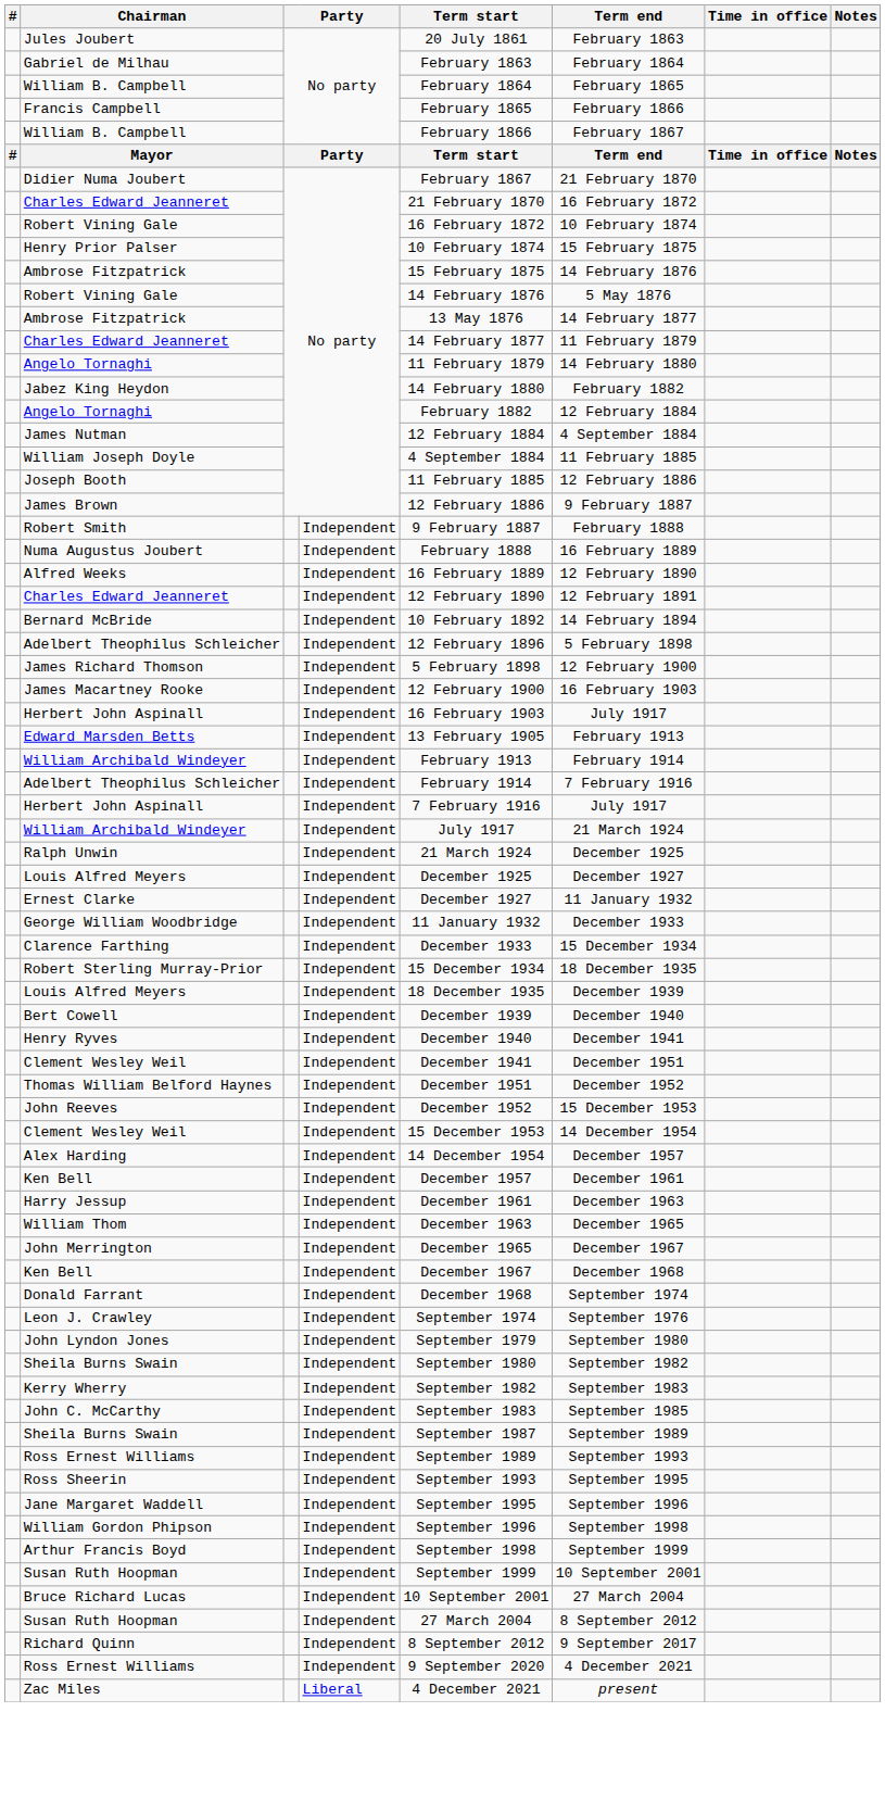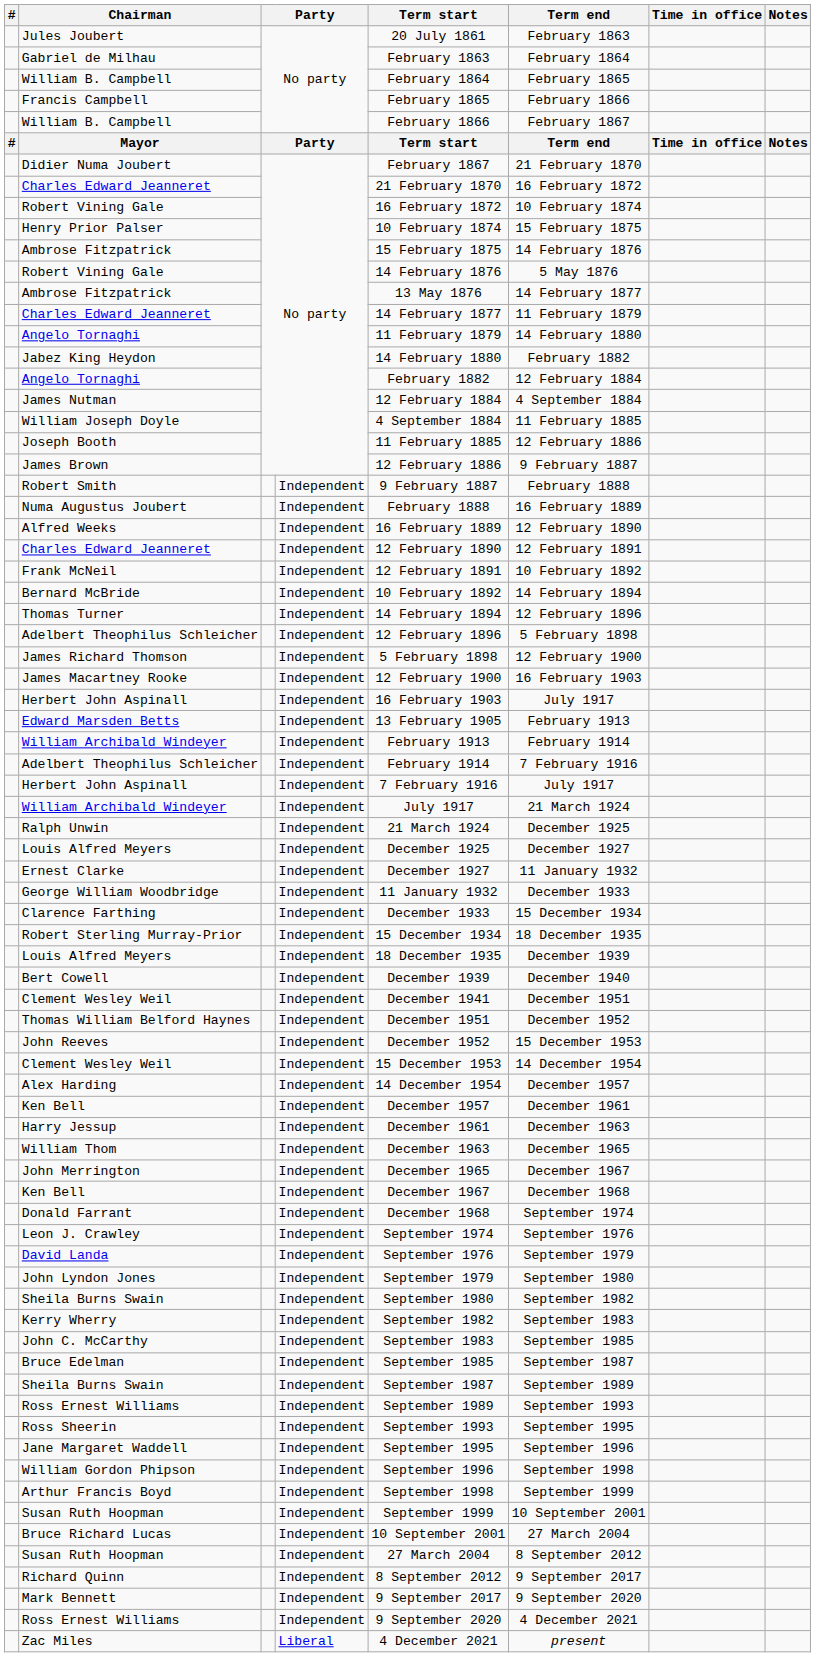 <table class="wikitable">
 <tr>
 <th>#</th>
 <th>Chairman</th>
 <th colspan=2>Party</th>
 <th>Term start</th>
 <th>Term end</th>
 <th>Time in office</th>
 <th>Notes</th>
 </tr>
 <tr>
 <td align=center></td>
 <td>Jules Joubert</td>
 <td align=center rowspan=5 colspan=2>No party</td>
 <td align=center>20 July 1861</td>
 <td align=center>February 1863</td>
 <td align=right></td>
 <td></td>
 </tr>
 <tr>
 <td align=center></td>
 <td>Gabriel de Milhau</td>
 <td align=center>February 1863</td>
 <td align=center>February 1864</td>
 <td align=right></td>
 <td></td>
 </tr>
 <tr>
 <td align=center></td>
 <td>William B. Campbell</td>
 <td align=center>February 1864</td>
 <td align=center>February 1865</td>
 <td align=right></td>
 <td></td>
 </tr>
 <tr>
 <td align=center></td>
 <td>Francis Campbell</td>
 <td align=center>February 1865</td>
 <td align=center>February 1866</td>
 <td align=right></td>
 <td></td>
 </tr>
 <tr>
 <td align=center></td>
 <td>William B. Campbell</td>
 <td align=center>February 1866</td>
 <td align=center>February 1867</td>
 <td align=right></td>
 <td></td>
 </tr>
 <tr>
 <th>#</th>
 <th>Mayor</th>
 <th colspan=2>Party</th>
 <th>Term start</th>
 <th>Term end</th>
 <th>Time in office</th>
 <th>Notes</th>
 </tr>
 <tr>
 <td align=center></td>
 <td>Didier Numa Joubert</td>
 <td align=center rowspan=15 colspan=2>No party</td>
 <td align=center>February 1867</td>
 <td align=center>21 February 1870</td>
 <td align=right></td>
 <td></td>
 </tr>
 <tr>
 <td align=center></td>
 <td><a href='#'>Charles Edward Jeanneret</a></td>
 <td align=center>21 February 1870</td>
 <td align=center>16 February 1872</td>
 <td align=right></td>
 <td></td>
 </tr>
 <tr>
 <td align=center></td>
 <td>Robert Vining Gale</td>
 <td align=center>16 February 1872</td>
 <td align=center>10 February 1874</td>
 <td align=right></td>
 <td></td>
 </tr>
 <tr>
 <td align=center></td>
 <td>Henry Prior Palser</td>
 <td align=center>10 February 1874</td>
 <td align=center>15 February 1875</td>
 <td align=right></td>
 <td></td>
 </tr>
 <tr>
 <td align=center></td>
 <td>Ambrose Fitzpatrick</td>
 <td align=center>15 February 1875</td>
 <td align=center>14 February 1876</td>
 <td align=right></td>
 <td></td>
 </tr>
 <tr>
 <td align=center></td>
 <td>Robert Vining Gale</td>
 <td align=center>14 February 1876</td>
 <td align=center>5 May 1876</td>
 <td align=right></td>
 <td></td>
 </tr>
 <tr>
 <td align=center></td>
 <td>Ambrose Fitzpatrick</td>
 <td align=center>13 May 1876</td>
 <td align=center>14 February 1877</td>
 <td align=right></td>
 <td></td>
 </tr>
 <tr>
 <td align=center></td>
 <td><a href='#'>Charles Edward Jeanneret</a></td>
 <td align=center>14 February 1877</td>
 <td align=center>11 February 1879</td>
 <td align=right></td>
 <td></td>
 </tr>
 <tr>
 <td align=center></td>
 <td><a href='#'>Angelo Tornaghi</a></td>
 <td align=center>11 February 1879</td>
 <td align=center>14 February 1880</td>
 <td align=right></td>
 <td></td>
 </tr>
 <tr>
 <td align=center></td>
 <td>Jabez King Heydon</td>
 <td align=center>14 February 1880</td>
 <td align=center>February 1882</td>
 <td align=right></td>
 <td></td>
 </tr>
 <tr>
 <td align=center></td>
 <td><a href='#'>Angelo Tornaghi</a></td>
 <td align=center>February 1882</td>
 <td align=center>12 February 1884</td>
 <td align=right></td>
 <td></td>
 </tr>
 <tr>
 <td align=center></td>
 <td>James Nutman</td>
 <td align=center>12 February 1884</td>
 <td align=center>4 September 1884</td>
 <td align=right></td>
 <td></td>
 </tr>
 <tr>
 <td align=center></td>
 <td>William Joseph Doyle</td>
 <td align=center>4 September 1884</td>
 <td align=center>11 February 1885</td>
 <td align=right></td>
 <td></td>
 </tr>
 <tr>
 <td align=center></td>
 <td>Joseph Booth</td>
 <td align=center>11 February 1885</td>
 <td align=center>12 February 1886</td>
 <td align=right></td>
 <td></td>
 </tr>
 <tr>
 <td align=center></td>
 <td>James Brown</td>
 <td align=center>12 February 1886</td>
 <td align=center>9 February 1887</td>
 <td align=right></td>
 <td></td>
 </tr>
 <tr>
 <td align=center></td>
 <td>Robert Smith</td>
 <td> </td>
 <td>Independent</td>
 <td align=center>9 February 1887</td>
 <td align=center>February 1888</td>
 <td align=right></td>
 <td></td>
 </tr>
 <tr>
 <td align=center></td>
 <td>Numa Augustus Joubert</td>
 <td> </td>
 <td>Independent</td>
 <td align=center>February 1888</td>
 <td align=center>16 February 1889</td>
 <td align=right></td>
 <td></td>
 </tr>
 <tr>
 <td align=center></td>
 <td>Alfred Weeks</td>
 <td> </td>
 <td>Independent</td>
 <td align=center>16 February 1889</td>
 <td align=center>12 February 1890</td>
 <td align=right></td>
 <td></td>
 </tr>
 <tr>
 <td align=center></td>
 <td><a href='#'>Charles Edward Jeanneret</a></td>
 <td> </td>
 <td>Independent</td>
 <td align=center>12 February 1890</td>
 <td align=center>12 February 1891</td>
 <td align=right></td>
 <td></td>
 </tr>
 <tr>
 <td align=center></td>
+<td>Frank McNeil</td>
+<td> </td>
+<td>Independent</td>
+<td align=center>12 February 1891</td>
+<td align=center>10 February 1892</td>
+<td align=right></td>
+<td></td>
+</tr>
+<tr>
+<td align=center></td>
 <td>Bernard McBride</td>
 <td> </td>
 <td>Independent</td>
 <td align=center>10 February 1892</td>
 <td align=center>14 February 1894</td>
+<td align=right></td>
+<td></td>
+</tr>
+<tr>
+<td align=center></td>
+<td>Thomas Turner</td>
+<td> </td>
+<td>Independent</td>
+<td align=center>14 February 1894</td>
+<td align=center>12 February 1896</td>
 <td align=right></td>
 <td></td>
 </tr>
 <tr>
 <td align=center></td>
 <td>Adelbert Theophilus Schleicher</td>
 <td> </td>
 <td>Independent</td>
 <td align=center>12 February 1896</td>
 <td align=center>5 February 1898</td>
 <td align=right></td>
 <td></td>
 </tr>
 <tr>
 <td align=center></td>
 <td>James Richard Thomson</td>
 <td> </td>
 <td>Independent</td>
 <td align=center>5 February 1898</td>
 <td align=center>12 February 1900</td>
 <td align=right></td>
 <td></td>
 </tr>
 <tr>
 <td align=center></td>
 <td>James Macartney Rooke</td>
 <td> </td>
 <td>Independent</td>
 <td align=center>12 February 1900</td>
 <td align=center>16 February 1903</td>
 <td align=right></td>
 <td></td>
 </tr>
 <tr>
 <td align=center></td>
 <td>Herbert John Aspinall</td>
 <td> </td>
 <td>Independent</td>
 <td align=center>16 February 1903</td>
 <td align=center>July 1917</td>
 <td align=right></td>
 <td></td>
 </tr>
 <tr>
 <td align=center></td>
 <td><a href='#'>Edward Marsden Betts</a></td>
 <td> </td>
 <td>Independent</td>
 <td align=center>13 February 1905</td>
 <td align=center>February 1913</td>
 <td align=right></td>
 <td></td>
 </tr>
 <tr>
 <td align=center></td>
 <td><a href='#'>William Archibald Windeyer</a></td>
 <td> </td>
 <td>Independent</td>
 <td align=center>February 1913</td>
 <td align=center>February 1914</td>
 <td align=right></td>
 <td></td>
 </tr>
 <tr>
 <td align=center></td>
 <td>Adelbert Theophilus Schleicher</td>
 <td> </td>
 <td>Independent</td>
 <td align=center>February 1914</td>
 <td align=center>7 February 1916</td>
 <td align=right></td>
 <td></td>
 </tr>
 <tr>
 <td align=center></td>
 <td>Herbert John Aspinall</td>
 <td> </td>
 <td>Independent</td>
 <td align=center>7 February 1916</td>
 <td align=center>July 1917</td>
 <td align=right></td>
 <td></td>
 </tr>
 <tr>
 <td align=center></td>
 <td><a href='#'>William Archibald Windeyer</a> </td>
 <td> </td>
 <td>Independent</td>
 <td align=center>July 1917</td>
 <td align=center>21 March 1924</td>
 <td align=right></td>
 <td></td>
 </tr>
 <tr>
 <td align=center></td>
 <td>Ralph Unwin</td>
 <td> </td>
 <td>Independent</td>
 <td align=center>21 March 1924</td>
 <td align=center>December 1925</td>
 <td align=right></td>
 <td></td>
 </tr>
 <tr>
 <td align=center></td>
 <td>Louis Alfred Meyers</td>
 <td> </td>
 <td>Independent</td>
 <td align=center>December 1925</td>
 <td align=center>December 1927</td>
 <td align=right></td>
 <td></td>
 </tr>
 <tr>
 <td align=center></td>
 <td>Ernest Clarke</td>
 <td> </td>
 <td>Independent</td>
 <td align=center>December 1927</td>
 <td align=center>11 January 1932</td>
 <td align=right></td>
 <td></td>
 </tr>
 <tr>
 <td align=center></td>
 <td>George William Woodbridge</td>
 <td> </td>
 <td>Independent</td>
 <td align=center>11 January 1932</td>
 <td align=center>December 1933</td>
 <td align=right></td>
 <td></td>
 </tr>
 <tr>
 <td align=center></td>
 <td>Clarence Farthing</td>
 <td> </td>
 <td>Independent</td>
 <td align=center>December 1933</td>
 <td align=center>15 December 1934</td>
 <td align=right></td>
 <td></td>
 </tr>
 <tr>
 <td align=center></td>
 <td>Robert Sterling Murray-Prior</td>
 <td> </td>
 <td>Independent</td>
 <td align=center>15 December 1934</td>
 <td align=center>18 December 1935</td>
 <td align=right></td>
 <td></td>
 </tr>
 <tr>
 <td align=center></td>
 <td>Louis Alfred Meyers</td>
 <td> </td>
 <td>Independent</td>
 <td align=center>18 December 1935</td>
 <td align=center>December 1939</td>
 <td align=right></td>
 <td></td>
 </tr>
 <tr>
 <td align=center></td>
 <td>Bert Cowell</td>
 <td> </td>
 <td>Independent</td>
 <td align=center>December 1939</td>
 <td align=center>December 1940</td>
 <td align=right></td>
 <td></td>
 </tr>
 <tr>
 <td align=center></td>
-<td>Henry Ryves</td>
-<td> </td>
-<td>Independent</td>
-<td align=center>December 1940</td>
-<td align=center>December 1941</td>
-<td align=right></td>
-<td></td>
-</tr>
-<tr>
-<td align=center></td>
 <td>Clement Wesley Weil</td>
 <td> </td>
 <td>Independent</td>
 <td align=center>December 1941</td>
 <td align=center>December 1951</td>
 <td align=right></td>
 <td></td>
 </tr>
 <tr>
 <td align=center></td>
 <td>Thomas William Belford Haynes</td>
 <td> </td>
 <td>Independent</td>
 <td align=center>December 1951</td>
 <td align=center>December 1952</td>
 <td align=right></td>
 <td></td>
 </tr>
 <tr>
 <td align=center></td>
 <td>John Reeves</td>
 <td> </td>
 <td>Independent</td>
 <td align=center>December 1952</td>
 <td align=center>15 December 1953</td>
 <td align=right></td>
 <td></td>
 </tr>
 <tr>
 <td align=center></td>
 <td>Clement Wesley Weil</td>
 <td> </td>
 <td>Independent</td>
 <td align=center>15 December 1953</td>
 <td align=center>14 December 1954</td>
 <td align=right></td>
 <td></td>
 </tr>
 <tr>
 <td align=center></td>
 <td>Alex Harding</td>
 <td> </td>
 <td>Independent</td>
 <td align=center>14 December 1954</td>
 <td align=center>December 1957</td>
 <td align=right></td>
 <td></td>
 </tr>
 <tr>
 <td align=center></td>
 <td>Ken Bell</td>
 <td> </td>
 <td>Independent</td>
 <td align=center>December 1957</td>
 <td align=center>December 1961</td>
 <td align=right></td>
 <td></td>
 </tr>
 <tr>
 <td align=center></td>
 <td>Harry Jessup</td>
 <td> </td>
 <td>Independent</td>
 <td align=center>December 1961</td>
 <td align=center>December 1963</td>
 <td align=right></td>
 <td></td>
 </tr>
 <tr>
 <td align=center></td>
 <td>William Thom</td>
 <td> </td>
 <td>Independent</td>
 <td align=center>December 1963</td>
 <td align=center>December 1965</td>
 <td align=right></td>
 <td></td>
 </tr>
 <tr>
 <td align=center></td>
 <td>John Merrington</td>
 <td> </td>
 <td>Independent</td>
 <td align=center>December 1965</td>
 <td align=center>December 1967</td>
 <td align=right></td>
 <td></td>
 </tr>
 <tr>
 <td align=center></td>
 <td>Ken Bell</td>
 <td> </td>
 <td>Independent</td>
 <td align=center>December 1967</td>
 <td align=center>December 1968</td>
 <td align=right></td>
 <td></td>
 </tr>
 <tr>
 <td align=center></td>
 <td>Donald Farrant</td>
 <td> </td>
 <td>Independent</td>
 <td align=center>December 1968</td>
 <td align=center>September 1974</td>
 <td align=right></td>
 <td></td>
 </tr>
 <tr>
 <td align=center></td>
 <td>Leon J. Crawley</td>
 <td> </td>
 <td>Independent</td>
 <td align=center>September 1974</td>
 <td align=center>September 1976</td>
 <td align=right></td>
 <td></td>
 </tr>
 <tr>
 <td align=center></td>
+<td><a href='#'>David Landa</a> </td>
+<td> </td>
+<td>Independent</td>
+<td align=center>September 1976</td>
+<td align=center>September 1979</td>
+<td align=right></td>
+<td></td>
+</tr>
+<tr>
+<td align=center></td>
 <td>John Lyndon Jones</td>
 <td> </td>
 <td>Independent</td>
 <td align=center>September 1979</td>
 <td align=center>September 1980</td>
 <td align=right></td>
 <td></td>
 </tr>
 <tr>
 <td align=center></td>
 <td>Sheila Burns Swain</td>
 <td> </td>
 <td>Independent</td>
 <td align=center>September 1980</td>
 <td align=center>September 1982</td>
 <td align=right></td>
 <td></td>
 </tr>
 <tr>
 <td align=center></td>
 <td>Kerry Wherry</td>
 <td> </td>
 <td>Independent</td>
 <td align=center>September 1982</td>
 <td align=center>September 1983</td>
 <td align=right></td>
 <td></td>
 </tr>
 <tr>
 <td align=center></td>
 <td>John C. McCarthy</td>
 <td> </td>
 <td>Independent</td>
 <td align=center>September 1983</td>
 <td align=center>September 1985</td>
+<td align=right></td>
+<td></td>
+</tr>
+<tr>
+<td align=center></td>
+<td>Bruce Edelman</td>
+<td> </td>
+<td>Independent</td>
+<td align=center>September 1985</td>
+<td align=center>September 1987</td>
 <td align=right></td>
 <td></td>
 </tr>
 <tr>
 <td align=center></td>
 <td>Sheila Burns Swain </td>
 <td> </td>
 <td>Independent</td>
 <td align=center>September 1987</td>
 <td align=center>September 1989</td>
 <td align=right></td>
 <td></td>
 </tr>
 <tr>
 <td align=center></td>
 <td>Ross Ernest Williams</td>
 <td> </td>
 <td>Independent</td>
 <td align=center>September 1989</td>
 <td align=center>September 1993</td>
 <td align=right></td>
 <td></td>
 </tr>
 <tr>
 <td align=center></td>
 <td>Ross Sheerin</td>
 <td> </td>
 <td>Independent</td>
 <td align=center>September 1993</td>
 <td align=center>September 1995</td>
 <td align=right></td>
 <td></td>
 </tr>
 <tr>
 <td align=center></td>
 <td>Jane Margaret Waddell</td>
 <td> </td>
 <td>Independent</td>
 <td align=center>September 1995</td>
 <td align=center>September 1996</td>
 <td align=right></td>
 <td></td>
 </tr>
 <tr>
 <td align=center></td>
 <td>William Gordon Phipson </td>
 <td> </td>
 <td>Independent</td>
 <td align=center>September 1996</td>
 <td align=center>September 1998</td>
 <td align=right></td>
 <td></td>
 </tr>
 <tr>
 <td align=center></td>
 <td>Arthur Francis Boyd</td>
 <td> </td>
 <td>Independent</td>
 <td align=center>September 1998</td>
 <td align=center>September 1999</td>
 <td align=right></td>
 <td></td>
 </tr>
 <tr>
 <td align=center></td>
 <td>Susan Ruth Hoopman</td>
 <td> </td>
 <td>Independent</td>
 <td align=center>September 1999</td>
 <td align=center>10 September 2001</td>
 <td align=right></td>
 <td></td>
 </tr>
 <tr>
 <td align=center></td>
 <td>Bruce Richard Lucas</td>
 <td> </td>
 <td>Independent</td>
 <td align=center>10 September 2001</td>
 <td align=center>27 March 2004</td>
 <td align=right></td>
 <td></td>
 </tr>
 <tr>
 <td align=center></td>
 <td>Susan Ruth Hoopman </td>
 <td> </td>
 <td>Independent</td>
 <td align=center>27 March 2004</td>
 <td align=center>8 September 2012</td>
 <td align=right></td>
 <td></td>
 </tr>
 <tr>
 <td align=center></td>
 <td>Richard Quinn</td>
 <td> </td>
 <td>Independent</td>
 <td align=center>8 September 2012</td>
 <td align=center>9 September 2017</td>
 <td align=right></td>
 <td></td>
 </tr>
 <tr>
 <td align=center></td>
+<td>Mark Bennett</td>
+<td> </td>
+<td>Independent</td>
+<td align=center>9 September 2017</td>
+<td align=center>9 September 2020</td>
+<td align=right></td>
+<td></td>
+</tr>
+<tr>
+<td align=center></td>
 <td>Ross Ernest Williams</td>
 <td> </td>
 <td>Independent</td>
 <td align=center>9 September 2020</td>
 <td align=center>4 December 2021</td>
 <td align=right></td>
 <td></td>
 </tr>
 <tr>
 <td align=center></td>
 <td>Zac Miles</td>
 <td> </td>
 <td><a href='#'>Liberal</a></td>
 <td align=center>4 December 2021</td>
 <td align=center><em>present</em></td>
 <td align=right></td>
 <td></td>
 </tr>
 </table>
